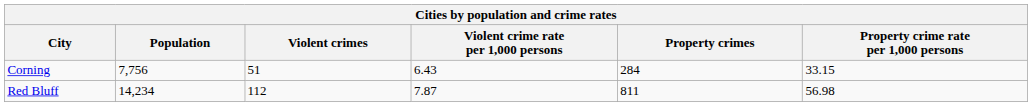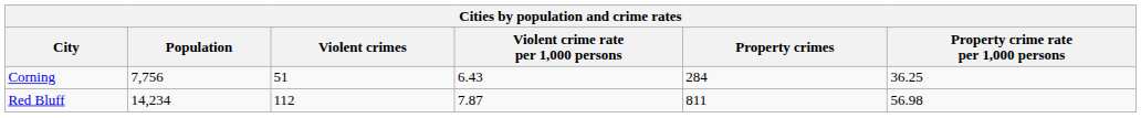 <table class="wikitable collapsible collapsed sortable" style="width: 100%;">
 <tr>
 <th colspan="9">Cities by population and crime rates</th>
 </tr>
 <tr>
 <th>City</th>
 <th data-sort-type="number">Population</th>
 <th data-sort-type="number">Violent crimes</th>
 <th data-sort-type="number">Violent crime rate<br>per 1,000 persons</th>
 <th data-sort-type="number">Property crimes</th>
 <th data-sort-type="number">Property crime rate<br>per 1,000 persons</th>
 </tr>
 <tr>
 <td><a href='#'>Corning</a></td>
 <td>7,756</td>
 <td>51</td>
 <td>6.43</td>
 <td>284</td>
-<td>33.15</td>
+<td>36.25</td>
 </tr>
 <tr>
 <td><a href='#'>Red Bluff</a></td>
 <td>14,234</td>
 <td>112</td>
 <td>7.87</td>
 <td>811</td>
 <td>56.98</td>
 </tr>
 </table>
